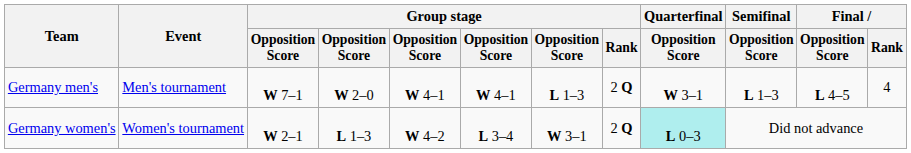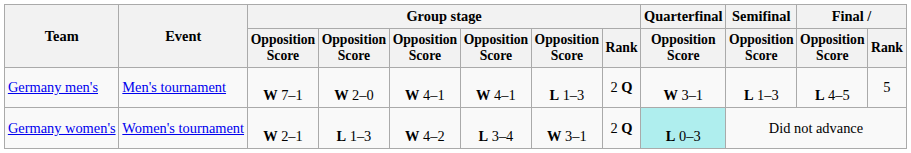 <table class="wikitable" style="font-size:90%">
 <tr>
 <th rowspan=2>Team</th>
 <th rowspan=2>Event</th>
 <th colspan=6>Group stage</th>
 <th>Quarterfinal</th>
 <th>Semifinal</th>
 <th colspan=2>Final / </th>
 </tr>
 <tr style="font-size:95%">
 <th>Opposition<br>Score</th>
 <th>Opposition<br>Score</th>
 <th>Opposition<br>Score</th>
 <th>Opposition<br>Score</th>
 <th>Opposition<br>Score</th>
 <th>Rank</th>
 <th>Opposition<br>Score</th>
 <th>Opposition<br>Score</th>
 <th>Opposition<br>Score</th>
 <th>Rank</th>
 </tr>
 <tr align=center>
 <td align=left><a href='#'>Germany men's</a></td>
 <td align=left><a href='#'>Men's tournament</a></td>
 <td><br><strong>W</strong> 7–1</td>
 <td><br><strong>W</strong> 2–0</td>
 <td><br><strong>W</strong> 4–1</td>
 <td><br><strong>W</strong> 4–1</td>
 <td><br><strong>L</strong> 1–3</td>
 <td>2 <strong>Q</strong></td>
 <td><br><strong>W</strong> 3–1</td>
 <td><br><strong>L</strong> 1–3</td>
 <td><br><strong>L</strong> 4–5</td>
-<td>4</td>
+<td>5</td>
 </tr>
 <tr align=center>
 <td align=left><a href='#'>Germany women's</a></td>
 <td align=left><a href='#'>Women's tournament</a></td>
 <td><br><strong>W</strong> 2–1</td>
 <td><br><strong>L</strong> 1–3</td>
 <td><br><strong>W</strong> 4–2</td>
 <td><br><strong>L</strong> 3–4</td>
 <td><br><strong>W</strong> 3–1</td>
 <td>2 <strong>Q</strong></td>
 <td style="background: paleturquoise;"><br><strong>L</strong> 0–3</td>
 <td colspan=3>Did not advance</td>
 </tr>
 </table>
